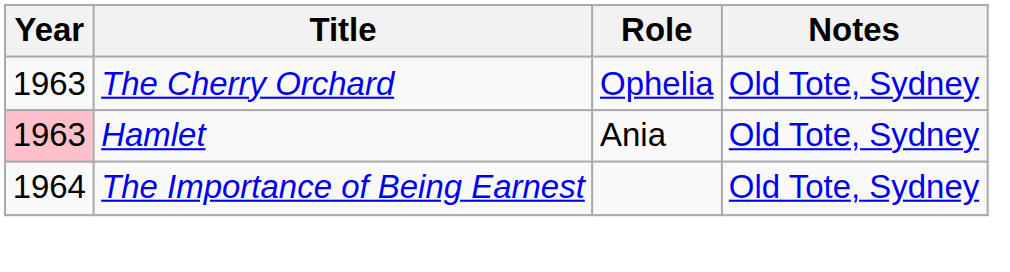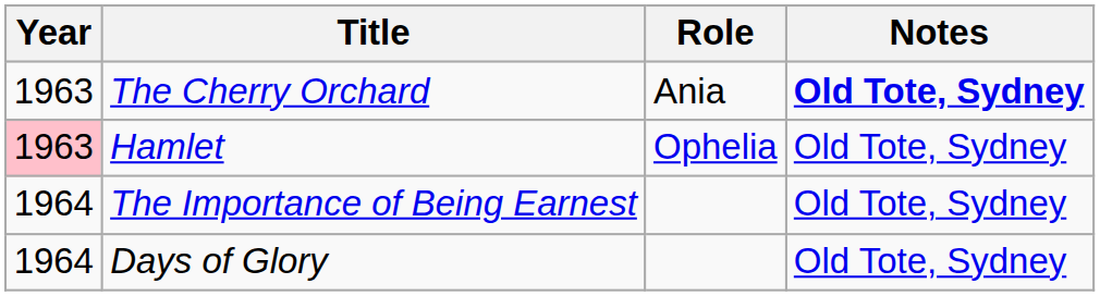 <table class=wikitable>
 <tr>
 <th>Year</th>
 <th>Title</th>
 <th>Role</th>
 <th>Notes</th>
 </tr>
 <tr>
 <td>1963</td>
 <td><em><a href='#'>The Cherry Orchard</a></em></td>
-<td><a href='#'>Ophelia</a></td>
-<td><a href='#'>Old Tote, Sydney</a></td>
+<td>Ania</td>
+<td><strong><a href='#'>Old Tote, Sydney</a></strong></td>
 </tr>
 <tr>
 <td style="background: pink;">1963</td>
 <td><em><a href='#'>Hamlet</a></em></td>
-<td>Ania</td>
+<td><a href='#'>Ophelia</a></td>
 <td><a href='#'>Old Tote, Sydney</a></td>
 </tr>
 <tr>
 <td>1964</td>
 <td><em><a href='#'>The Importance of Being Earnest</a></em></td>
 <td></td>
 <td><a href='#'>Old Tote, Sydney</a></td>
 </tr>
+<tr>
+<td>1964</td>
+<td><em>Days of Glory</em></td>
+<td></td>
+<td><a href='#'>Old Tote, Sydney</a></td>
+</tr>
 </table>
